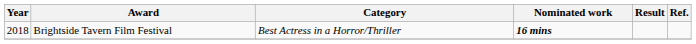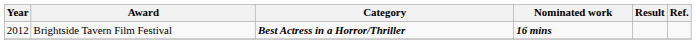 <table width="80%" class="wikitable">
 <tr>
 <th width="10">Year</th>
 <th width="330">Award</th>
 <th width="380">Category</th>
 <th width="170">Nominated work</th>
 <th width="30">Result</th>
 <th width="10">Ref.</th>
 </tr>
 <tr>
-<td>2018</td>
+<td>2012</td>
 <td>Brightside Tavern Film Festival</td>
-<td><em>Best Actress in a Horror/Thriller</em></td>
+<td><strong><em>Best Actress in a Horror/Thriller</em></strong></td>
 <td><strong><em>16 mins</em></strong></td>
 <td></td>
 <td></td>
 </tr>
 <tr>
 </tr>
 </table>
